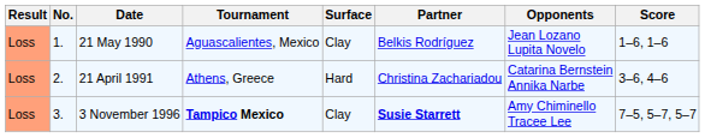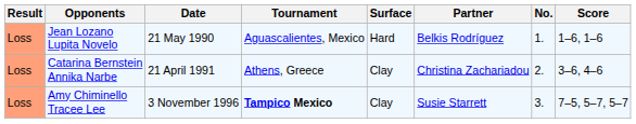 <table class="sortable wikitable" style="font-size:97%">
 <tr>
 <th>Result</th>
-<th>No.</th>
+<th>Opponents</th>
 <th>Date</th>
 <th>Tournament</th>
 <th>Surface</th>
 <th>Partner</th>
-<th>Opponents</th>
+<th>No.</th>
 <th>Score</th>
 </tr>
 <tr bgcolor="#f0f8ff">
 <td style="background:#ffa07a;">Loss</td>
-<td>1.</td>
+<td> <a href='#'>Jean Lozano</a><br> <a href='#'>Lupita Novelo</a></td>
 <td>21 May 1990</td>
 <td><a href='#'>Aguascalientes</a>, Mexico</td>
-<td>Clay</td>
+<td>Hard</td>
 <td> <a href='#'>Belkis Rodríguez</a></td>
-<td> <a href='#'>Jean Lozano</a><br> <a href='#'>Lupita Novelo</a></td>
+<td>1.</td>
 <td>1–6, 1–6</td>
 </tr>
 <tr style="background:#f0f8ff;">
 <td style="background:#ffa07a;">Loss</td>
-<td>2.</td>
+<td> <a href='#'>Catarina Bernstein</a><br> <a href='#'>Annika Narbe</a></td>
 <td>21 April 1991</td>
 <td><a href='#'>Athens</a>, Greece</td>
-<td>Hard</td>
+<td>Clay</td>
 <td> <a href='#'>Christina Zachariadou</a></td>
-<td> <a href='#'>Catarina Bernstein</a><br> <a href='#'>Annika Narbe</a></td>
+<td>2.</td>
 <td>3–6, 4–6</td>
 </tr>
 <tr bgcolor="#f0f8ff">
 <td style="background:#ffa07a;">Loss</td>
-<td>3.</td>
+<td> <a href='#'>Amy Chiminello</a><br> <a href='#'>Tracee Lee</a></td>
 <td>3 November 1996</td>
 <td><strong><a href='#'>Tampico</a> Mexico</strong></td>
 <td>Clay</td>
-<td><strong> <a href='#'>Susie Starrett</a></strong></td>
-<td> <a href='#'>Amy Chiminello</a><br> <a href='#'>Tracee Lee</a></td>
+<td> <a href='#'>Susie Starrett</a></td>
+<td>3.</td>
 <td>7–5, 5–7, 5–7</td>
 </tr>
 </table>
